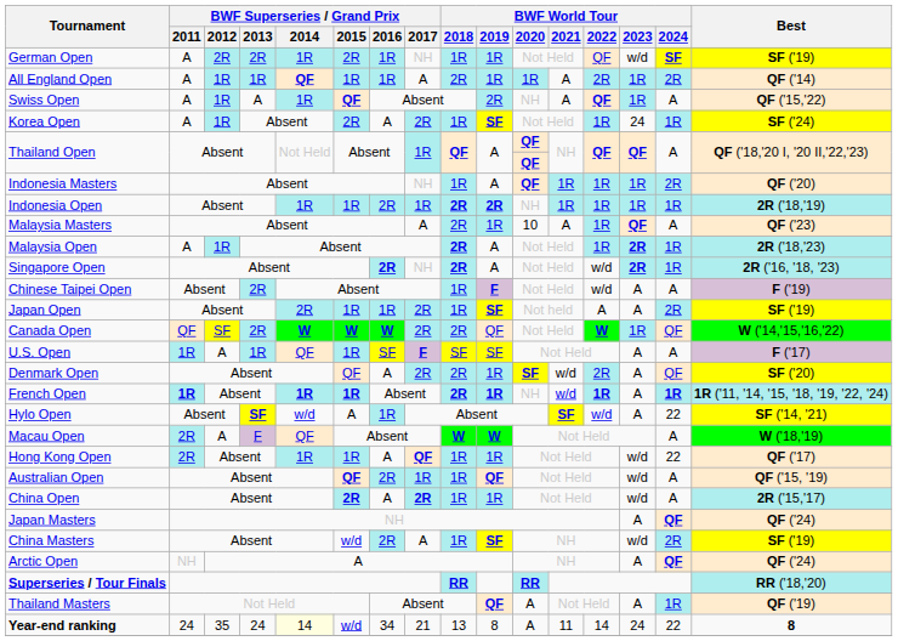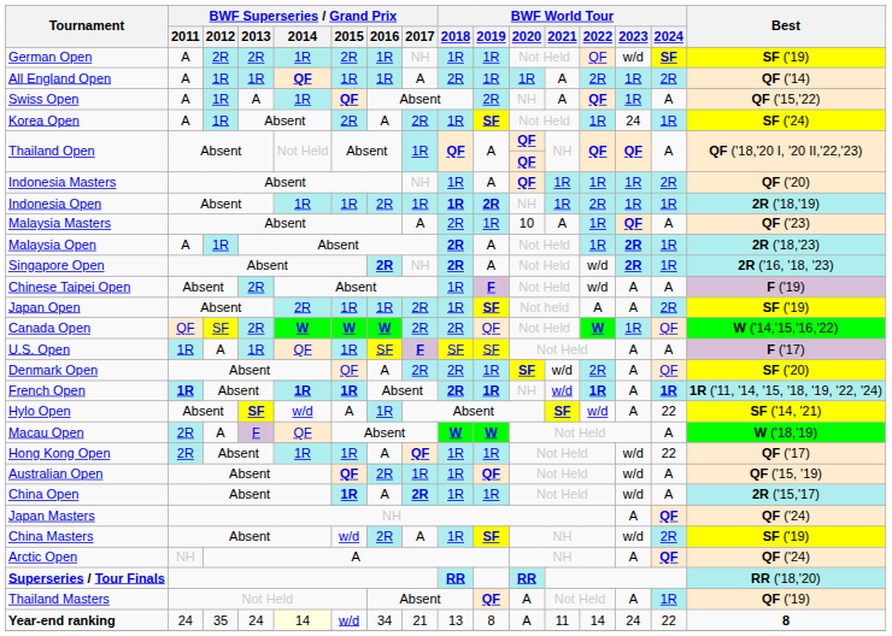 <table class="wikitable" style="font-size: 90%; text-align:center">
 <tr>
 <th rowspan="2">Tournament</th>
 <th colspan="7"><a href='#'>BWF Superseries</a> / <a href='#'>Grand Prix</a></th>
 <th colspan="7"><a href='#'>BWF World Tour</a></th>
 <th rowspan="2">Best</th>
 </tr>
 <tr>
 <th>2011</th>
 <th>2012</th>
 <th>2013</th>
 <th>2014</th>
 <th>2015</th>
 <th>2016</th>
 <th>2017</th>
 <th><a href='#'>2018</a></th>
 <th><a href='#'>2019</a></th>
 <th><a href='#'>2020</a></th>
 <th><a href='#'>2021</a></th>
 <th><a href='#'>2022</a></th>
 <th><a href='#'>2023</a></th>
 <th><a href='#'>2024</a></th>
 </tr>
 <tr>
 <td align=left><a href='#'>German Open</a></td>
 <td>A</td>
 <td bgcolor=AFEEEE><a href='#'>2R</a></td>
 <td bgcolor=AFEEEE><a href='#'>2R</a></td>
 <td bgcolor=AFEEEE><a href='#'>1R</a></td>
 <td bgcolor=AFEEEE><a href='#'>2R</a></td>
 <td bgcolor=AFEEEE><a href='#'>1R</a></td>
 <td style=color:#ccc>NH</td>
 <td bgcolor=AFEEEE><a href='#'>1R</a></td>
 <td bgcolor=AFEEEE><a href='#'>1R</a></td>
 <td colspan="2" style=color:#ccc>Not Held</td>
 <td bgcolor=FFEBCD><a href='#'>QF</a></td>
 <td>w/d</td>
 <td bgcolor=FFFF00><a href='#'><strong>SF</strong></a></td>
 <td bgcolor=FFFF00><strong>SF</strong> ('19)</td>
 </tr>
 <tr>
 <td align=left><a href='#'>All England Open</a></td>
 <td>A</td>
 <td bgcolor=AFEEEE><a href='#'>1R</a></td>
 <td bgcolor=AFEEEE><a href='#'>1R</a></td>
 <td bgcolor=FFEBCD><a href='#'><strong>QF</strong></a></td>
 <td bgcolor=AFEEEE><a href='#'>1R</a></td>
 <td bgcolor=AFEEEE><a href='#'>1R</a></td>
 <td>A</td>
 <td bgcolor=AFEEEE><a href='#'>2R</a></td>
 <td bgcolor=AFEEEE><a href='#'>1R</a></td>
 <td bgcolor=AFEEEE><a href='#'>1R</a></td>
 <td>A</td>
 <td bgcolor=AFEEEE><a href='#'>2R</a></td>
 <td bgcolor=AFEEEE><a href='#'>1R</a></td>
 <td bgcolor=AFEEEE><a href='#'>2R</a></td>
 <td bgcolor=FFEBCD><strong>QF</strong> ('14)</td>
 </tr>
 <tr>
 <td align=left><a href='#'>Swiss Open</a></td>
 <td>A</td>
 <td bgcolor=AFEEEE><a href='#'>1R</a></td>
 <td>A</td>
 <td bgcolor=AFEEEE><a href='#'>1R</a></td>
 <td bgcolor=FFEBCD><a href='#'><strong>QF</strong></a></td>
 <td colspan="3">Absent</td>
 <td bgcolor=AFEEEE><a href='#'>2R</a></td>
 <td style=color:#ccc>NH</td>
 <td>A</td>
 <td bgcolor=FFEBCD><a href='#'><strong>QF</strong></a></td>
 <td bgcolor=AFEEEE><a href='#'>1R</a></td>
 <td>A</td>
 <td bgcolor=FFEBCD><strong>QF</strong> ('15,'22)</td>
 </tr>
 <tr>
 <td align=left><a href='#'>Korea Open</a></td>
 <td>A</td>
 <td bgcolor=AFEEEE><a href='#'>1R</a></td>
 <td colspan="2">Absent</td>
 <td bgcolor=AFEEEE><a href='#'>2R</a></td>
 <td>A</td>
 <td bgcolor=AFEEEE><a href='#'>2R</a></td>
 <td bgcolor=AFEEEE><a href='#'>1R</a></td>
 <td bgcolor=FFFF00><a href='#'><strong>SF</strong></a></td>
 <td colspan="2" style=color:#ccc>Not Held</td>
 <td bgcolor=AFEEEE><a href='#'>1R</a></td>
 <td>24</td>
 <td bgcolor=AFEEEE><a href='#'>1R</a></td>
 <td bgcolor=FFFF00><strong>SF</strong> ('24)</td>
 </tr>
 <tr>
 <td rowspan=2 align=left><a href='#'>Thailand Open</a></td>
 <td rowspan=2 colspan="3">Absent</td>
 <td rowspan=2 colspan="1" style=color:#ccc>Not Held</td>
 <td rowspan=2 colspan="2">Absent</td>
 <td rowspan=2 bgcolor=AFEEEE><a href='#'>1R</a></td>
 <td rowspan=2 bgcolor=FFEBCD><a href='#'><strong>QF</strong></a></td>
 <td rowspan=2 colspan="1">A</td>
 <td bgcolor=FFEBCD><a href='#'><strong>QF</strong></a></td>
 <td rowspan=2 style=color:#ccc>NH</td>
 <td rowspan=2 bgcolor=FFEBCD><a href='#'><strong>QF</strong></a></td>
 <td rowspan=2 bgcolor=FFEBCD><a href='#'><strong>QF</strong></a></td>
 <td rowspan=2 colspan="1">A</td>
 <td rowspan=2 bgcolor=FFEBCD><strong>QF</strong> ('18,'20 I, '20 II,'22,'23)</td>
 </tr>
 <tr>
 <td bgcolor=FFEBCD><a href='#'><strong>QF</strong></a></td>
 </tr>
 <tr>
 <td align=left><a href='#'>Indonesia Masters</a></td>
 <td colspan="6">Absent</td>
 <td style=color:#ccc>NH</td>
 <td bgcolor=AFEEEE><a href='#'>1R</a></td>
 <td>A</td>
 <td bgcolor=FFEBCD><a href='#'><strong>QF</strong></a></td>
 <td bgcolor=AFEEEE><a href='#'>1R</a></td>
 <td bgcolor=AFEEEE><a href='#'>1R</a></td>
 <td bgcolor=AFEEEE><a href='#'>1R</a></td>
 <td bgcolor=AFEEEE><a href='#'>2R</a></td>
 <td bgcolor=FFEBCD><strong>QF</strong> ('20)</td>
 </tr>
 <tr>
 <td align=left><a href='#'>Indonesia Open</a></td>
 <td colspan="3">Absent</td>
 <td bgcolor=AFEEEE><a href='#'>1R</a></td>
 <td bgcolor=AFEEEE><a href='#'>1R</a></td>
 <td bgcolor=AFEEEE><a href='#'>2R</a></td>
 <td bgcolor=AFEEEE><a href='#'>1R</a></td>
-<td bgcolor=AFEEEE><a href='#'><strong>2R</strong></a></td>
+<td bgcolor=AFEEEE><a href='#'><strong>1R</strong></a></td>
 <td bgcolor=AFEEEE><a href='#'><strong>2R</strong></a></td>
 <td style=color:#ccc>NH</td>
 <td bgcolor=AFEEEE><a href='#'>1R</a></td>
-<td bgcolor=AFEEEE><a href='#'>1R</a></td>
+<td bgcolor=AFEEEE><a href='#'>2R</a></td>
 <td bgcolor=AFEEEE><a href='#'>1R</a></td>
 <td bgcolor=AFEEEE><a href='#'>1R</a></td>
 <td bgcolor=AFEEEE><strong>2R</strong> ('18,'19)</td>
 </tr>
 <tr>
 <td align=left><a href='#'>Malaysia Masters</a></td>
 <td colspan="6">Absent</td>
 <td>A</td>
 <td bgcolor=AFEEEE><a href='#'>2R</a></td>
 <td bgcolor=AFEEEE><a href='#'>1R</a></td>
 <td>10</td>
 <td colspan="1">A</td>
 <td bgcolor=AFEEEE><a href='#'>1R</a></td>
 <td bgcolor=FFEBCD><a href='#'><strong>QF</strong></a></td>
 <td>A</td>
 <td bgcolor=FFEBCD><strong>QF</strong> ('23)</td>
 </tr>
 <tr>
 <td align=left><a href='#'>Malaysia Open</a></td>
 <td>A</td>
 <td bgcolor=AFEEEE><a href='#'>1R</a></td>
 <td colspan="5">Absent</td>
 <td bgcolor= AFEEEE><a href='#'><strong>2R</strong></a></td>
 <td>A</td>
 <td colspan="2" style=color:#ccc>Not Held</td>
 <td bgcolor= AFEEEE><a href='#'>1R</a></td>
 <td bgcolor= AFEEEE><a href='#'><strong>2R</strong></a></td>
 <td bgcolor= AFEEEE><a href='#'>1R</a></td>
 <td bgcolor= AFEEEE><strong>2R</strong> ('18,'23)</td>
 </tr>
 <tr>
 <td align=left><a href='#'>Singapore Open</a></td>
 <td colspan="5">Absent</td>
 <td bgcolor= AFEEEE><a href='#'><strong>2R</strong></a></td>
 <td style=color:#ccc>NH</td>
 <td bgcolor= AFEEEE><a href='#'><strong>2R</strong></a></td>
 <td>A</td>
 <td colspan="2" style=color:#ccc>Not Held</td>
 <td>w/d</td>
 <td bgcolor= AFEEEE><a href='#'><strong>2R</strong></a></td>
 <td bgcolor= AFEEEE><a href='#'>1R</a></td>
 <td bgcolor= AFEEEE><strong>2R</strong> ('16, '18, '23)</td>
 </tr>
 <tr>
 <td align=left><a href='#'>Chinese Taipei Open</a></td>
 <td colspan="2">Absent</td>
 <td bgcolor=AFEEEE><a href='#'>2R</a></td>
 <td colspan="4">Absent</td>
 <td bgcolor=AFEEEE><a href='#'>1R</a></td>
 <td bgcolor=D8BFD8><a href='#'><strong>F</strong></a></td>
 <td colspan="2" style=color:#ccc>Not Held</td>
 <td>w/d</td>
 <td>A</td>
 <td>A</td>
 <td bgcolor=D8BFD8><strong>F</strong> ('19)</td>
 </tr>
 <tr>
 <td align=left><a href='#'>Japan Open</a></td>
 <td colspan="3">Absent</td>
 <td bgcolor=AFEEEE><a href='#'>2R</a></td>
 <td bgcolor=AFEEEE><a href='#'>1R</a></td>
 <td bgcolor=AFEEEE><a href='#'>1R</a></td>
 <td bgcolor=AFEEEE><a href='#'>2R</a></td>
 <td bgcolor=AFEEEE><a href='#'>1R</a></td>
 <td bgcolor=FFFF00><a href='#'><strong>SF</strong></a></td>
 <td colspan="2" style=color:#ccc>Not held</td>
 <td>A</td>
 <td>A</td>
 <td bgcolor=AFEEEE><a href='#'>2R</a></td>
 <td bgcolor=FFFF00><strong>SF</strong> ('19)</td>
 </tr>
 <tr>
 <td align=left><a href='#'>Canada Open</a></td>
 <td bgcolor=FFEBCD><a href='#'>QF</a></td>
 <td bgcolor=FFFF00><a href='#'>SF</a></td>
 <td bgcolor=AFEEEE><a href='#'>2R</a></td>
 <td bgcolor=00FF00><a href='#'><strong>W</strong></a></td>
 <td bgcolor=00FF00><a href='#'><strong>W</strong></a></td>
 <td bgcolor=00FF00><a href='#'><strong>W</strong></a></td>
 <td bgcolor=AFEEEE><a href='#'>2R</a></td>
 <td bgcolor=AFEEEE><a href='#'>2R</a></td>
 <td bgcolor=FFEBCD><a href='#'>QF</a></td>
 <td colspan="2" style=color:#ccc>Not Held</td>
 <td bgcolor=00FF00><a href='#'><strong>W</strong></a></td>
 <td bgcolor=AFEEEE><a href='#'>1R</a></td>
 <td bgcolor=FFEBCD><a href='#'>QF</a></td>
 <td bgcolor=00FF00><strong>W</strong> ('14,'15,'16,'22)</td>
 </tr>
 <tr>
 <td align=left><a href='#'>U.S. Open</a></td>
 <td bgcolor=AFEEEE><a href='#'>1R</a></td>
 <td>A</td>
 <td bgcolor=AFEEEE><a href='#'>1R</a></td>
 <td bgcolor=FFEBCD><a href='#'>QF</a></td>
 <td bgcolor=AFEEEE><a href='#'>1R</a></td>
 <td bgcolor=FFFF00><a href='#'>SF</a></td>
 <td bgcolor=D8BFD8><a href='#'><strong>F</strong></a></td>
 <td bgcolor=FFFF00><a href='#'>SF</a></td>
 <td bgcolor=FFFF00><a href='#'>SF</a></td>
 <td colspan="3" style=color:#ccc>Not Held</td>
 <td>A</td>
 <td>A</td>
 <td bgcolor=D8BFD8><strong>F</strong> ('17)</td>
 </tr>
 <tr>
 <td align=left><a href='#'>Denmark Open</a></td>
 <td colspan="4">Absent</td>
 <td bgcolor=FFEBCD><a href='#'>QF</a></td>
 <td>A</td>
 <td bgcolor=AFEEEE><a href='#'>2R</a></td>
 <td bgcolor=AFEEEE><a href='#'>2R</a></td>
 <td bgcolor=AFEEEE><a href='#'>1R</a></td>
 <td bgcolor=FFFF00><a href='#'><strong>SF</strong></a></td>
 <td>w/d</td>
 <td bgcolor=AFEEEE><a href='#'>2R</a></td>
 <td>A</td>
 <td bgcolor=FFEBCD><a href='#'>QF</a></td>
 <td bgcolor=FFFF00><strong>SF</strong> ('20)</td>
 </tr>
 <tr>
 <td align=left><a href='#'>French Open</a></td>
 <td bgcolor=AFEEEE><a href='#'><strong>1R</strong></a></td>
 <td colspan="2">Absent</td>
 <td bgcolor=AFEEEE><a href='#'><strong>1R</strong></a></td>
 <td bgcolor=AFEEEE><a href='#'><strong>1R</strong></a></td>
 <td colspan="2">Absent</td>
 <td bgcolor=AFEEEE><a href='#'><strong>2R</strong></a></td>
 <td bgcolor=AFEEEE><a href='#'><strong>1R</strong></a></td>
 <td style=color:#ccc>NH</td>
 <td style=color:#ccc><a href='#'>w/d</a></td>
 <td bgcolor=AFEEEE><a href='#'><strong>1R</strong></a></td>
 <td>A</td>
 <td bgcolor=AFEEEE><a href='#'><strong>1R</strong></a></td>
 <td bgcolor=AFEEEE><strong>1R</strong> ('11, '14, '15, '18, '19, '22, '24)</td>
 </tr>
 <tr>
 <td align=left><a href='#'>Hylo Open</a></td>
 <td colspan="2">Absent</td>
 <td bgcolor=FFFF00><a href='#'><strong>SF</strong></a></td>
 <td style=color:#ccc><a href='#'>w/d</a></td>
 <td>A</td>
 <td bgcolor=AFEEEE><a href='#'>1R</a></td>
 <td colspan="4">Absent</td>
 <td bgcolor=FFFF00><a href='#'><strong>SF</strong></a></td>
 <td style=color:#ccc><a href='#'>w/d</a></td>
 <td>A</td>
 <td>22</td>
 <td bgcolor=FFFF00><strong>SF</strong> ('14, '21)</td>
 </tr>
 <tr>
 <td align=left><a href='#'>Macau Open</a></td>
 <td bgcolor=AFEEEE><a href='#'>2R</a></td>
 <td>A</td>
 <td bgcolor=D8BFD8><a href='#'>F</a></td>
 <td bgcolor=FFEBCD><a href='#'>QF</a></td>
 <td colspan="3">Absent</td>
 <td bgcolor=00FF00><a href='#'><strong>W</strong></a></td>
 <td bgcolor=00FF00><a href='#'><strong>W</strong></a></td>
 <td colspan="4" style=color:#ccc>Not Held</td>
 <td>A</td>
 <td bgcolor=00FF00><strong>W</strong> ('18,'19)</td>
 </tr>
 <tr>
 <td align=left><a href='#'>Hong Kong Open</a></td>
 <td bgcolor=AFEEEE><a href='#'>2R</a></td>
 <td colspan="2">Absent</td>
 <td bgcolor=AFEEEE><a href='#'>1R</a></td>
 <td bgcolor=AFEEEE><a href='#'>1R</a></td>
 <td>A</td>
 <td bgcolor=FFEBCD><a href='#'><strong>QF</strong></a></td>
 <td bgcolor=AFEEEE><a href='#'>1R</a></td>
 <td bgcolor=AFEEEE><a href='#'>1R</a></td>
 <td colspan="3" style=color:#ccc>Not Held</td>
 <td>w/d</td>
 <td>22</td>
 <td bgcolor=FFEBCD><strong>QF</strong> ('17)</td>
 </tr>
 <tr>
 <td align=left><a href='#'>Australian Open</a></td>
 <td colspan="4">Absent</td>
 <td bgcolor=FFEBCD><a href='#'><strong>QF</strong></a></td>
 <td bgcolor=AFEEEE><a href='#'>2R</a></td>
 <td bgcolor=AFEEEE><a href='#'>1R</a></td>
 <td bgcolor=AFEEEE><a href='#'>1R</a></td>
 <td bgcolor=FFEBCD><a href='#'><strong>QF</strong></a></td>
 <td colspan="3" style=color:#ccc>Not Held</td>
 <td>w/d</td>
 <td>A</td>
 <td bgcolor=FFEBCD><strong>QF</strong> ('15, '19)</td>
 </tr>
 <tr>
 <td align=left><a href='#'>China Open</a></td>
 <td colspan="4">Absent</td>
-<td bgcolor=AFEEEE><a href='#'><strong>2R</strong></a></td>
+<td bgcolor=AFEEEE><a href='#'><strong>1R</strong></a></td>
 <td>A</td>
 <td bgcolor=AFEEEE><a href='#'><strong>2R</strong></a></td>
 <td bgcolor=AFEEEE><a href='#'>1R</a></td>
 <td bgcolor=AFEEEE><a href='#'>1R</a></td>
 <td colspan="3" style=color:#ccc>Not Held</td>
 <td>w/d</td>
 <td>A</td>
 <td bgcolor=AFEEEE><strong>2R</strong> ('15,'17)</td>
 </tr>
 <tr>
 <td align=left><a href='#'>Japan Masters</a></td>
 <td colspan="12" style=color:#ccc>NH</td>
 <td>A</td>
 <td bgcolor=FFEBCD><a href='#'><strong>QF</strong></a></td>
 <td bgcolor=FFEBCD><strong>QF</strong> ('24)</td>
 </tr>
 <tr>
 <td align=left><a href='#'>China Masters</a></td>
 <td colspan="4">Absent</td>
 <td style=color:#ccc><a href='#'>w/d</a></td>
 <td bgcolor=AFEEEE><a href='#'>2R</a></td>
 <td>A</td>
 <td bgcolor=AFEEEE><a href='#'>1R</a></td>
 <td bgcolor=FFFF00><a href='#'><strong>SF</strong></a></td>
 <td colspan="3" style=color:#ccc>NH</td>
 <td>w/d</td>
 <td bgcolor=AFEEEE><a href='#'>2R</a></td>
 <td bgcolor=FFFF00><strong>SF</strong> ('19)</td>
 </tr>
 <tr>
 <td align=left><a href='#'>Arctic Open</a></td>
 <td style=color:#ccc>NH</td>
 <td colspan="8">A</td>
 <td colspan="3" style=color:#ccc>NH</td>
 <td>A</td>
 <td bgcolor=FFEBCD><strong><a href='#'>QF</a></strong></td>
 <td bgcolor=FFEBCD><strong>QF</strong> ('24)</td>
 </tr>
 <tr>
 <td align=left><strong><a href='#'>Superseries</a> / <a href='#'>Tour Finals</a></strong></td>
 <td colspan="7"></td>
 <td bgcolor=AFEEEE><a href='#'><strong>RR</strong></a></td>
 <td colspan="1"></td>
 <td bgcolor=AFEEEE><a href='#'><strong>RR</strong></a></td>
 <td colspan="4"></td>
 <td bgcolor=AFEEEE><strong>RR</strong> ('18,'20)</td>
 </tr>
 <tr>
 <td align=left><a href='#'>Thailand Masters</a></td>
 <td colspan="5" style=color:#ccc>Not Held</td>
 <td colspan="3">Absent</td>
 <td bgcolor=FFEBCD><a href='#'><strong>QF</strong></a></td>
 <td>A</td>
 <td colspan="2" style=color:#ccc>Not Held</td>
 <td>A</td>
 <td bgcolor=AFEEEE><a href='#'>1R</a></td>
 <td bgcolor=FFEBCD><strong>QF</strong> ('19)</td>
 </tr>
 <tr>
 <td align=left><strong>Year-end ranking</strong></td>
 <td>24</td>
 <td>35</td>
 <td>24</td>
 <td style="background: lightyellow;">14</td>
 <td style=color:#ccc><a href='#'>w/d</a></td>
 <td>34</td>
 <td>21</td>
 <td>13</td>
 <td>8</td>
 <td>A</td>
 <td>11</td>
 <td>14</td>
 <td>24</td>
 <td>22</td>
 <td><strong>8</strong></td>
 </tr>
 <tr>
 </tr>
 </table>
